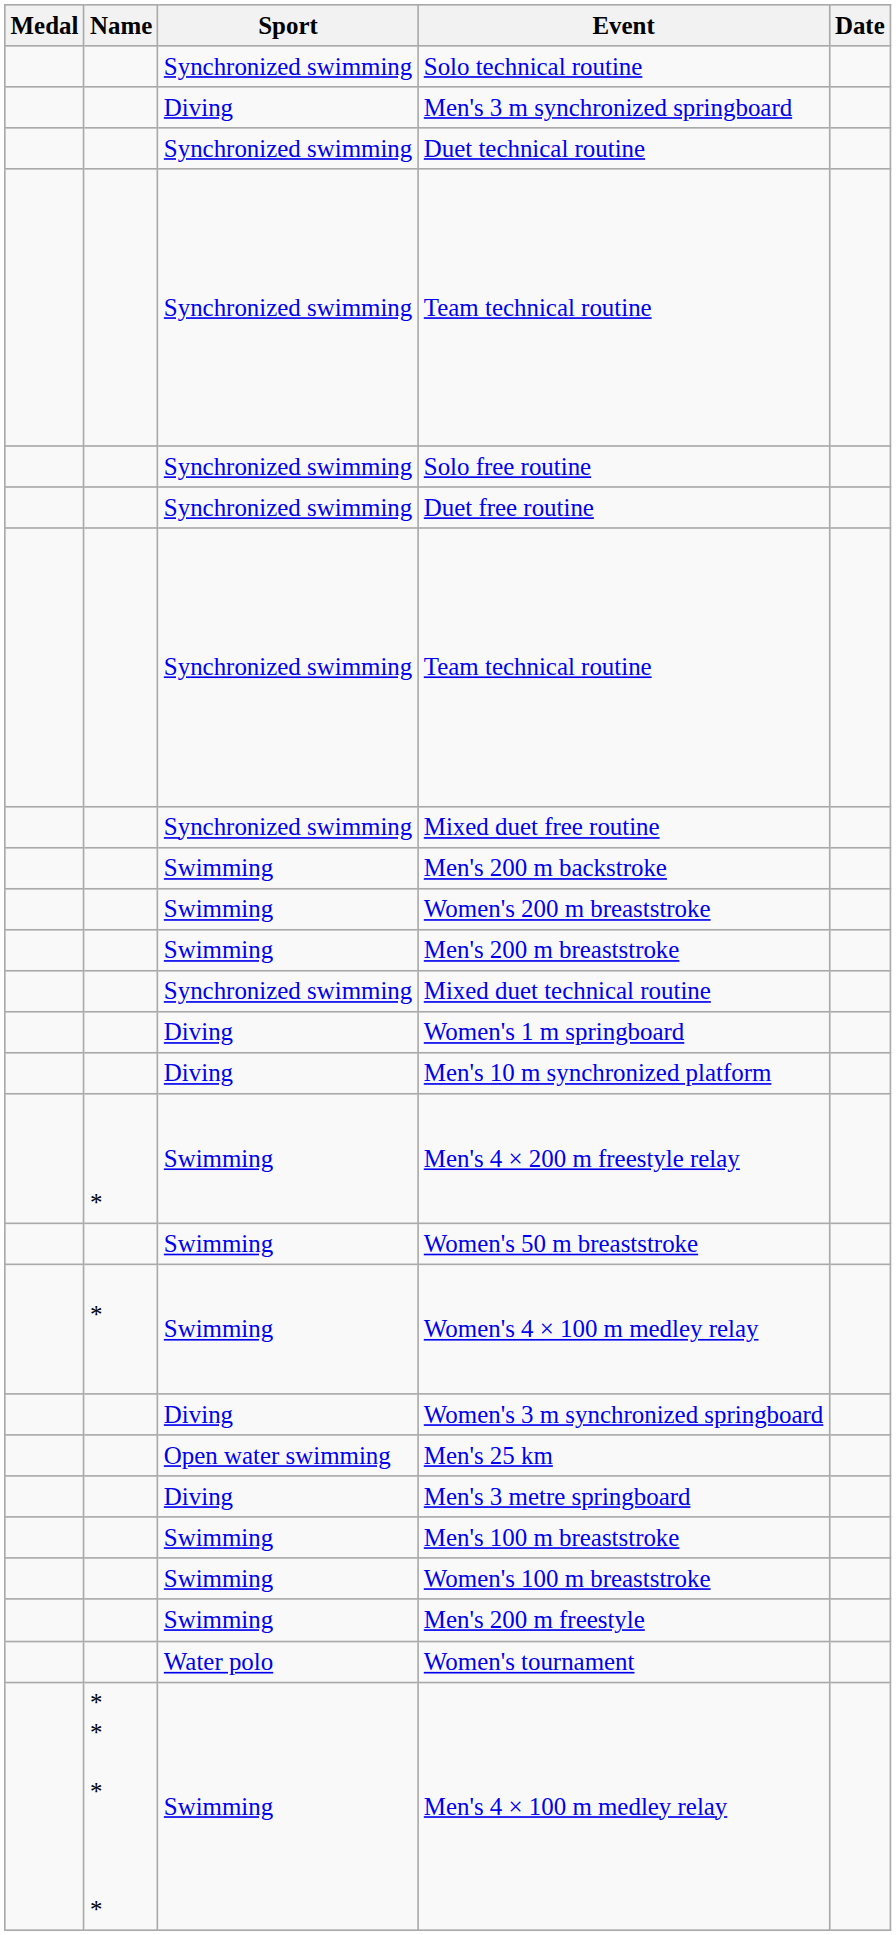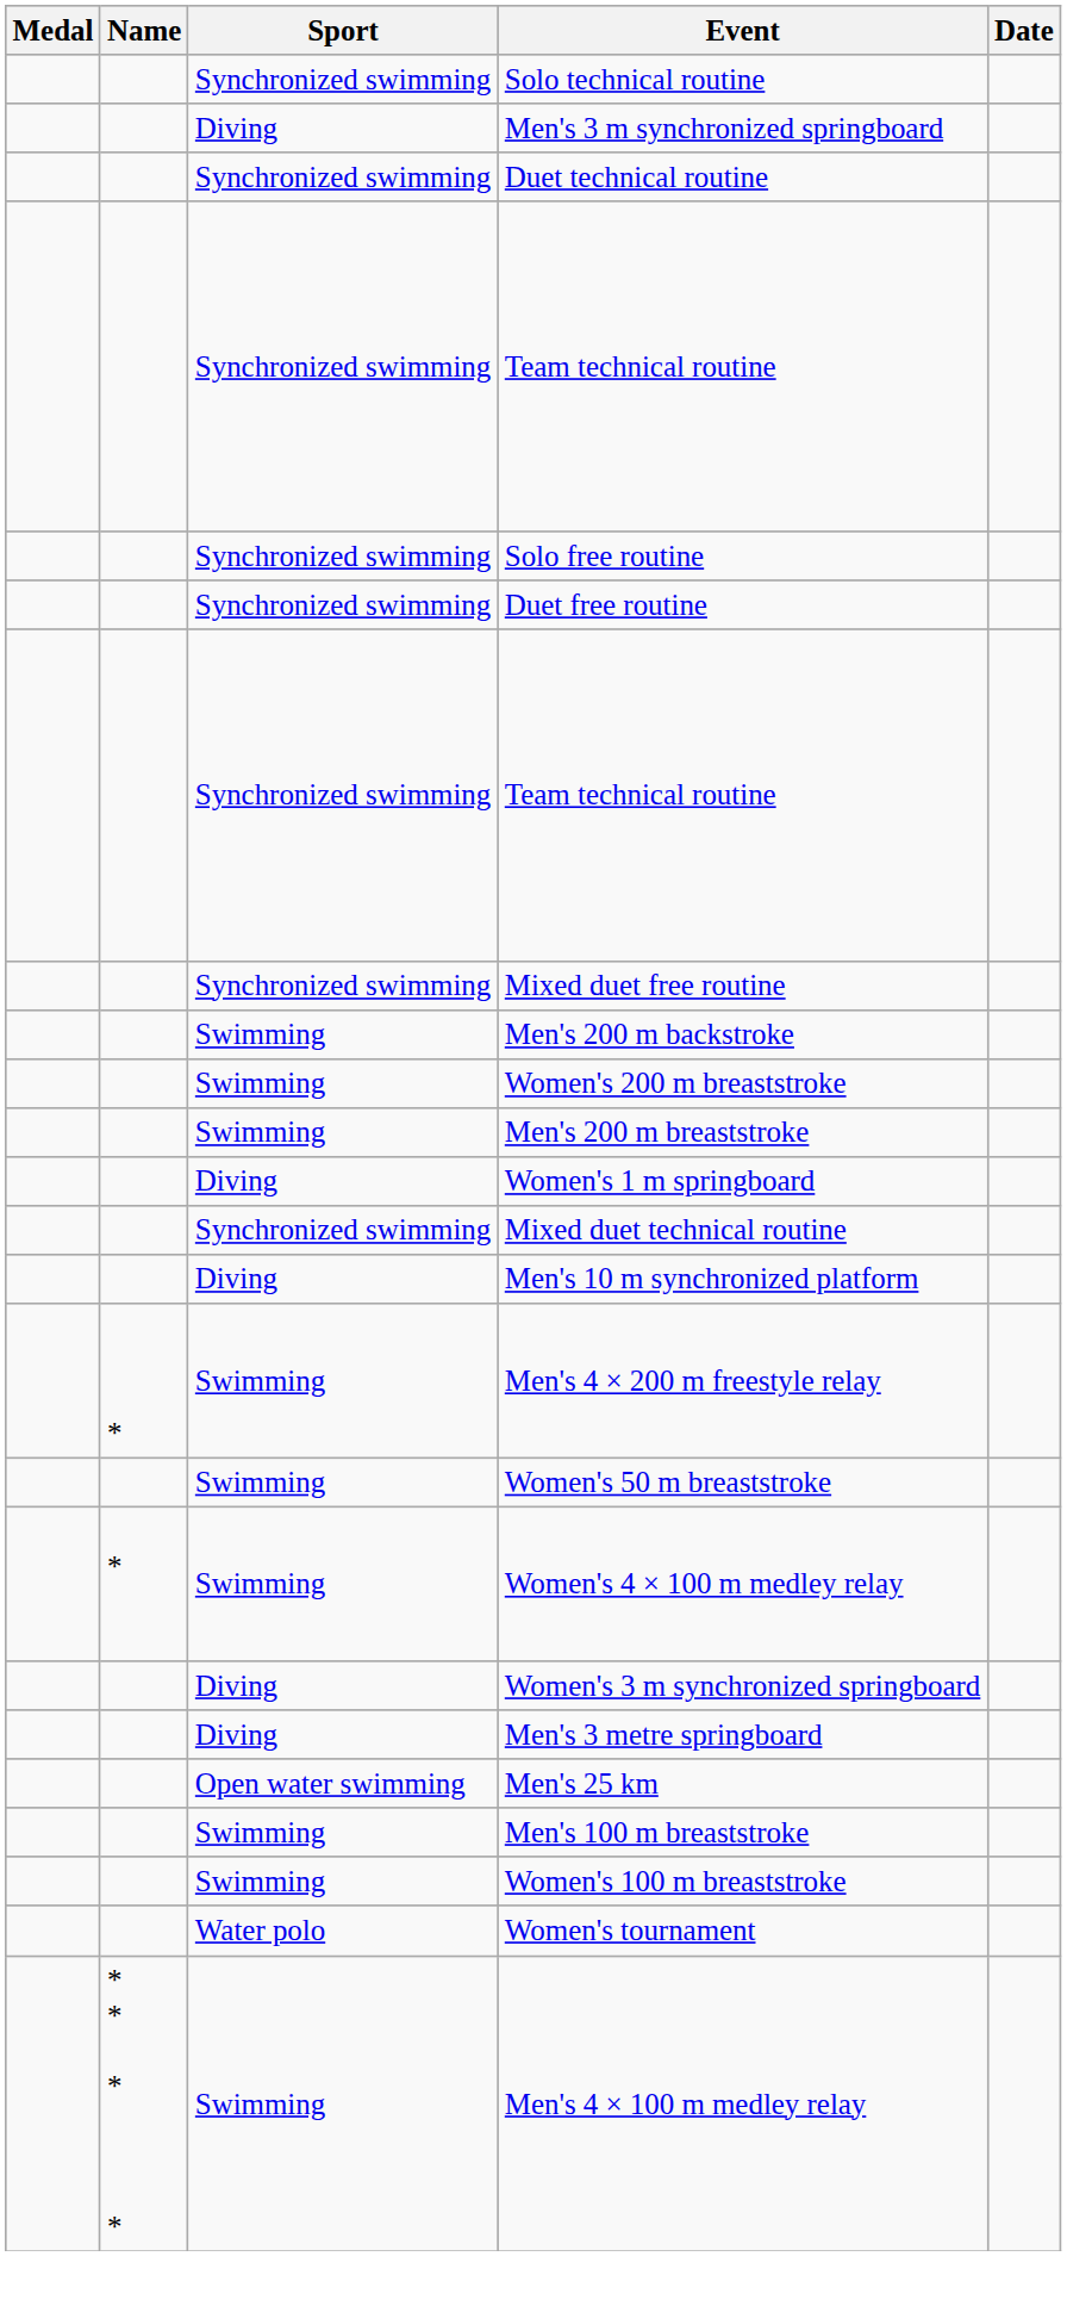 <table class="wikitable sortable" style="font-size:95%">
 <tr>
 <th>Medal</th>
 <th>Name</th>
 <th>Sport</th>
 <th>Event</th>
 <th>Date</th>
 </tr>
 <tr>
 <td></td>
 <td></td>
 <td><a href='#'>Synchronized swimming</a></td>
 <td><a href='#'>Solo technical routine</a></td>
 <td></td>
 </tr>
 <tr>
 <td></td>
 <td><br></td>
 <td><a href='#'>Diving</a></td>
 <td><a href='#'>Men's 3 m synchronized springboard</a></td>
 <td></td>
 </tr>
 <tr>
 <td></td>
 <td><br></td>
 <td><a href='#'>Synchronized swimming</a></td>
 <td><a href='#'>Duet technical routine</a></td>
 <td></td>
 </tr>
 <tr>
 <td></td>
 <td><br><br><br><br><br><br><br><br><br></td>
 <td><a href='#'>Synchronized swimming</a></td>
 <td><a href='#'>Team technical routine</a></td>
 <td></td>
 </tr>
 <tr>
 <td></td>
 <td></td>
 <td><a href='#'>Synchronized swimming</a></td>
 <td><a href='#'>Solo free routine</a></td>
 <td></td>
 </tr>
 <tr>
 <td></td>
 <td><br></td>
 <td><a href='#'>Synchronized swimming</a></td>
 <td><a href='#'>Duet free routine</a></td>
 <td></td>
 </tr>
 <tr>
 <td></td>
 <td><br><br><br><br><br><br><br><br><br></td>
 <td><a href='#'>Synchronized swimming</a></td>
 <td><a href='#'>Team technical routine</a></td>
 <td></td>
 </tr>
 <tr>
 <td></td>
 <td><br></td>
 <td><a href='#'>Synchronized swimming</a></td>
 <td><a href='#'>Mixed duet free routine</a></td>
 <td></td>
 </tr>
 <tr>
 <td></td>
 <td></td>
 <td><a href='#'>Swimming</a></td>
 <td><a href='#'>Men's 200 m backstroke</a></td>
 <td></td>
 </tr>
 <tr>
 <td></td>
 <td></td>
 <td><a href='#'>Swimming</a></td>
 <td><a href='#'>Women's 200 m breaststroke</a></td>
 <td></td>
 </tr>
 <tr>
 <td></td>
 <td></td>
 <td><a href='#'>Swimming</a></td>
 <td><a href='#'>Men's 200 m breaststroke</a></td>
 <td></td>
 </tr>
 <tr>
 <td></td>
-<td><br></td>
-<td><a href='#'>Synchronized swimming</a></td>
-<td><a href='#'>Mixed duet technical routine</a></td>
+<td></td>
+<td><a href='#'>Diving</a></td>
+<td><a href='#'>Women's 1 m springboard</a></td>
 <td></td>
 </tr>
 <tr>
 <td></td>
-<td></td>
-<td><a href='#'>Diving</a></td>
-<td><a href='#'>Women's 1 m springboard</a></td>
+<td><br></td>
+<td><a href='#'>Synchronized swimming</a></td>
+<td><a href='#'>Mixed duet technical routine</a></td>
 <td></td>
 </tr>
 <tr>
 <td></td>
 <td><br></td>
 <td><a href='#'>Diving</a></td>
 <td><a href='#'>Men's 10 m synchronized platform</a></td>
 <td></td>
 </tr>
 <tr>
 <td></td>
 <td><br><br><br>*<br></td>
 <td><a href='#'>Swimming</a></td>
 <td><a href='#'>Men's 4 × 200 m freestyle relay</a></td>
 <td></td>
 </tr>
 <tr>
 <td></td>
 <td></td>
 <td><a href='#'>Swimming</a></td>
 <td><a href='#'>Women's 50 m breaststroke</a></td>
 <td></td>
 </tr>
 <tr>
 <td></td>
 <td><br>*<br><br><br></td>
 <td><a href='#'>Swimming</a></td>
 <td><a href='#'>Women's 4 × 100 m medley relay</a></td>
 <td></td>
 </tr>
 <tr>
 <td></td>
 <td><br></td>
 <td><a href='#'>Diving</a></td>
 <td><a href='#'>Women's 3 m synchronized springboard</a></td>
 <td></td>
 </tr>
 <tr>
 <td></td>
 <td></td>
-<td><a href='#'>Open water swimming</a></td>
-<td><a href='#'>Men's 25 km</a></td>
+<td><a href='#'>Diving</a></td>
+<td><a href='#'>Men's 3 metre springboard</a></td>
 <td></td>
 </tr>
 <tr>
 <td></td>
 <td></td>
-<td><a href='#'>Diving</a></td>
-<td><a href='#'>Men's 3 metre springboard</a></td>
+<td><a href='#'>Open water swimming</a></td>
+<td><a href='#'>Men's 25 km</a></td>
 <td></td>
 </tr>
 <tr>
 <td></td>
 <td></td>
 <td><a href='#'>Swimming</a></td>
 <td><a href='#'>Men's 100 m breaststroke</a></td>
 <td></td>
 </tr>
 <tr>
 <td></td>
 <td></td>
 <td><a href='#'>Swimming</a></td>
 <td><a href='#'>Women's 100 m breaststroke</a></td>
 <td></td>
 </tr>
 <tr>
 <td></td>
 <td></td>
-<td><a href='#'>Swimming</a></td>
-<td><a href='#'>Men's 200 m freestyle</a></td>
-<td></td>
-</tr>
-<tr>
-<td></td>
-<td></td>
 <td><a href='#'>Water polo</a></td>
 <td><a href='#'>Women's tournament</a></td>
 <td></td>
 </tr>
 <tr>
 <td></td>
 <td>*<br>*<br><br>*<br><br><br><br>*</td>
 <td><a href='#'>Swimming</a></td>
 <td><a href='#'>Men's 4 × 100 m medley relay</a></td>
 <td></td>
 </tr>
 </table>
